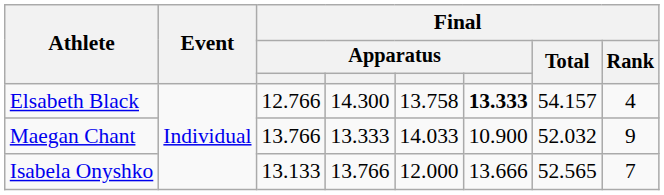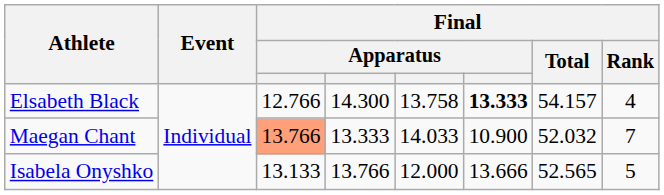 <table class="wikitable" style="font-size:90%">
 <tr>
 <th rowspan=3>Athlete</th>
 <th rowspan=3>Event</th>
 <th colspan=6>Final</th>
 </tr>
 <tr style="font-size:95%">
 <th colspan=4>Apparatus</th>
 <th rowspan=2>Total</th>
 <th rowspan=2>Rank</th>
 </tr>
 <tr style="font-size:95%">
 <th></th>
 <th></th>
 <th></th>
 <th></th>
 </tr>
 <tr align=center>
 <td align=left><a href='#'>Elsabeth Black</a></td>
 <td align=left rowspan=3><a href='#'>Individual</a></td>
 <td>12.766</td>
 <td>14.300</td>
 <td>13.758</td>
 <td><strong>13.333</strong></td>
 <td>54.157</td>
 <td>4</td>
 </tr>
 <tr align=center>
 <td align=left><a href='#'>Maegan Chant</a></td>
-<td>13.766</td>
+<td style="background: lightsalmon;">13.766</td>
 <td>13.333</td>
 <td>14.033</td>
 <td>10.900</td>
 <td>52.032</td>
-<td>9</td>
+<td>7</td>
 </tr>
 <tr align=center>
 <td align=left><a href='#'>Isabela Onyshko</a></td>
 <td>13.133</td>
 <td>13.766</td>
 <td>12.000</td>
 <td>13.666</td>
 <td>52.565</td>
-<td>7</td>
+<td>5</td>
 </tr>
 </table>
